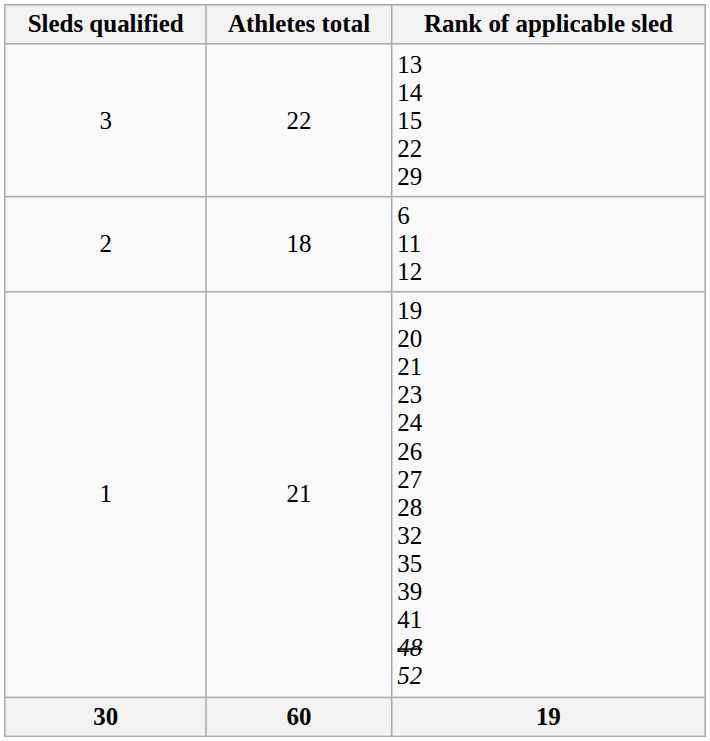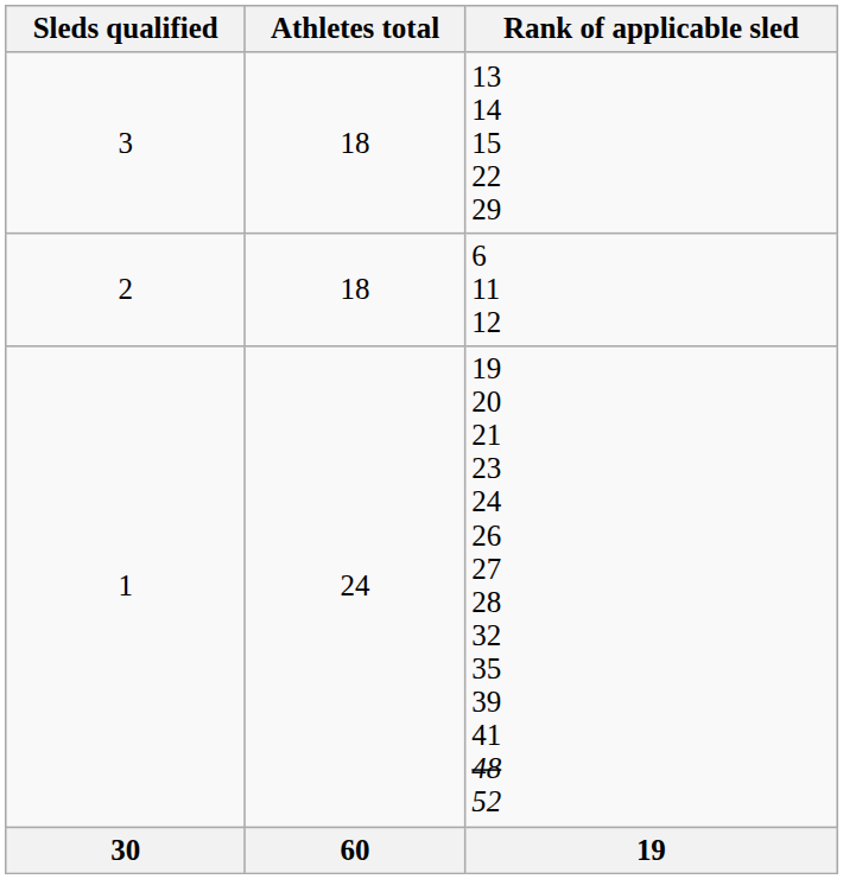 <table class="wikitable" width=450>
 <tr>
 <th>Sleds qualified</th>
 <th>Athletes total</th>
 <th>Rank of applicable sled</th>
 </tr>
 <tr>
 <td align=center>3</td>
-<td align=center>22</td>
+<td align=center>18</td>
 <td> 13<br> 14<br> 15<br> 22<br><s></s> 29</td>
 </tr>
 <tr>
 <td align=center>2</td>
 <td align=center>18</td>
 <td> 6<br> 11<br> 12<br></td>
 </tr>
 <tr>
 <td align=center>1</td>
-<td align=center>21</td>
+<td align=center>24</td>
 <td> 19<br> 20<br> 21<br> 23<br> 24<br> 26<br> 27<br> 28<br> 32<br> 35<br> 39<br> 41<br><em><s> 48</s></em><br><em> 52</em></td>
 </tr>
 <tr>
 <th>30</th>
 <th>60</th>
 <th>19</th>
 </tr>
 </table>
